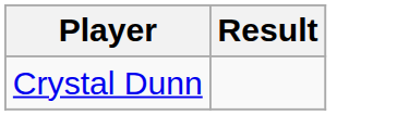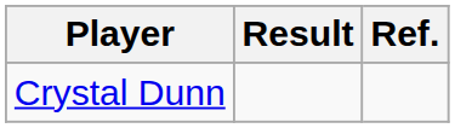 <table class="wikitable">
 <tr>
 <th>Player</th>
 <th>Result</th>
+<th>Ref.</th>
 </tr>
 <tr>
 <td> <a href='#'>Crystal Dunn</a></td>
 <td></td>
+<td></td>
 </tr>
 </table>
